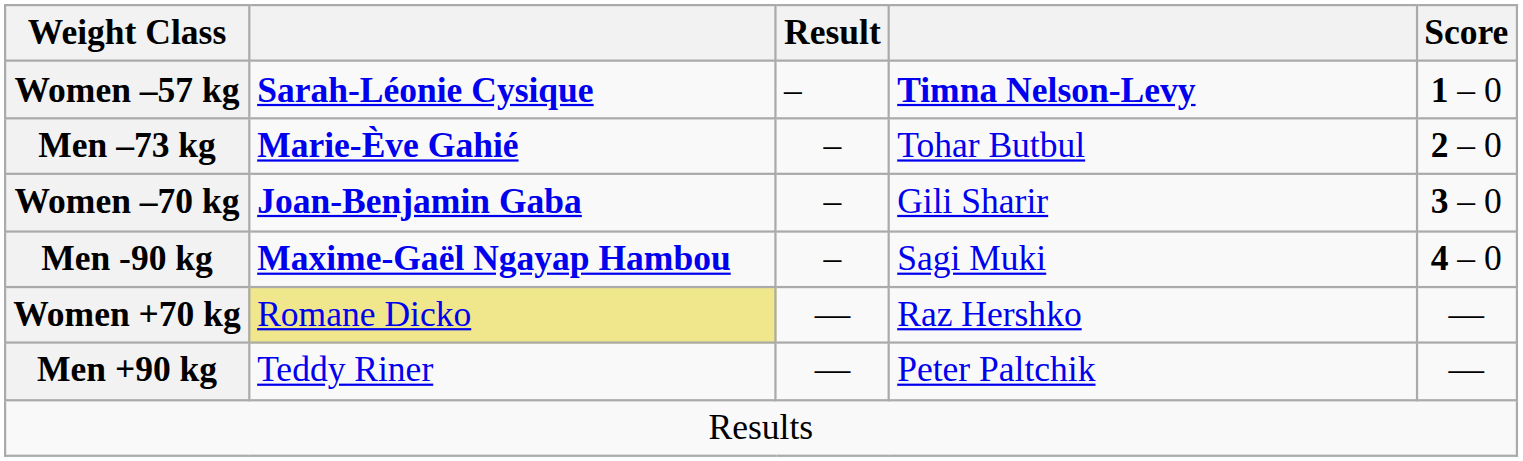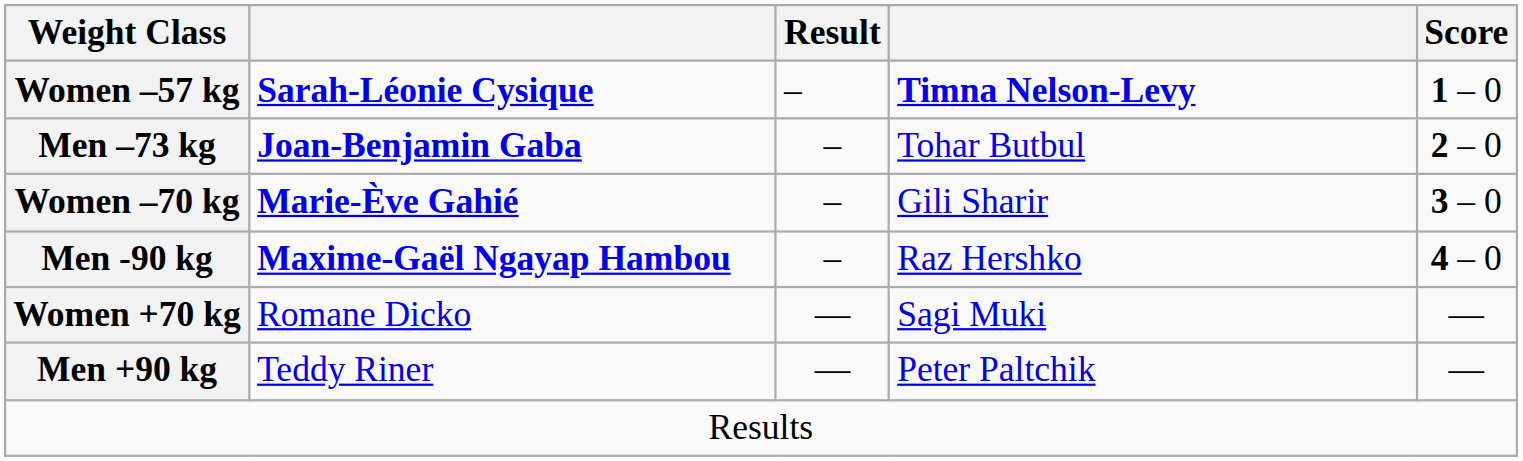 <table class="wikitable">
 <tr>
 <th>Weight Class</th>
 <th style="width: 230px;"></th>
 <th>Result</th>
 <th style="width: 230px;"></th>
 <th>Score</th>
 </tr>
 <tr>
 <th>Women –57 kg</th>
 <td><strong><a href='#'>Sarah-Léonie Cysique</a></strong></td>
 <td><strong></strong> – </td>
 <td><strong><a href='#'>Timna Nelson-Levy</a></strong></td>
 <td align=center><strong>1</strong> – 0</td>
 </tr>
 <tr>
 <th>Men –73 kg</th>
-<td><strong><a href='#'>Marie-Ève Gahié</a></strong></td>
+<td><strong><a href='#'>Joan-Benjamin Gaba</a></strong></td>
 <td align=center><strong></strong> – </td>
 <td><a href='#'>Tohar Butbul</a></td>
 <td align=center><strong>2</strong> – 0</td>
 </tr>
 <tr>
 <th>Women –70 kg</th>
-<td><strong><a href='#'>Joan-Benjamin Gaba</a></strong></td>
+<td><strong><a href='#'>Marie-Ève Gahié</a></strong></td>
 <td align=center><strong></strong> – </td>
 <td><a href='#'>Gili Sharir</a></td>
 <td align=center><strong>3</strong> – 0</td>
 </tr>
 <tr>
 <th>Men -90 kg</th>
 <td><strong><a href='#'>Maxime-Gaël Ngayap Hambou</a></strong></td>
 <td align=center><strong></strong> – </td>
-<td><a href='#'>Sagi Muki</a></td>
+<td><a href='#'>Raz Hershko</a></td>
 <td align=center><strong>4</strong> – 0</td>
 </tr>
 <tr>
 <th>Women +70 kg</th>
-<td style="background: khaki;"><a href='#'>Romane Dicko</a></td>
+<td><a href='#'>Romane Dicko</a></td>
 <td align=center>—</td>
-<td><a href='#'>Raz Hershko</a></td>
+<td><a href='#'>Sagi Muki</a></td>
 <td align=center>—</td>
 </tr>
 <tr>
 <th>Men +90 kg</th>
 <td><a href='#'>Teddy Riner</a></td>
 <td align=center>—</td>
 <td><a href='#'>Peter Paltchik</a></td>
 <td align=center>—</td>
 </tr>
 <tr>
 <td align=center colspan=5>Results</td>
 </tr>
 </table>
